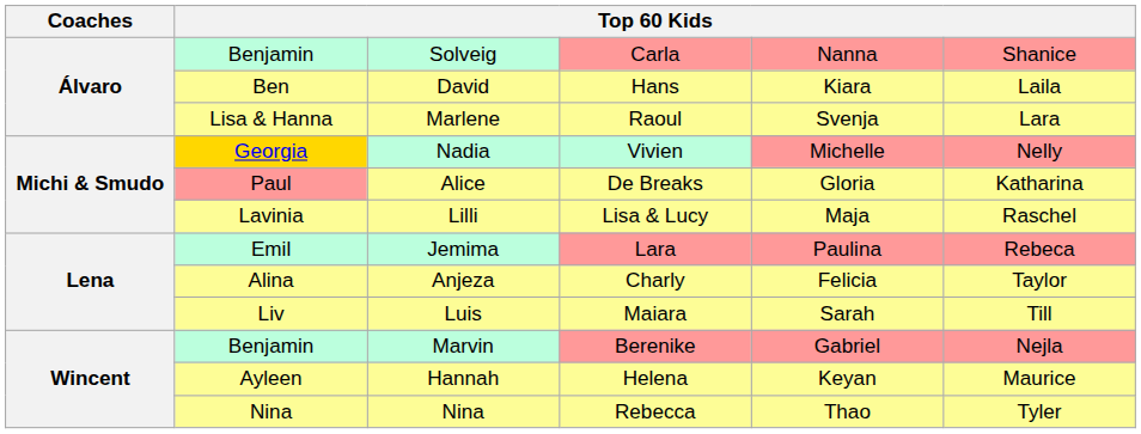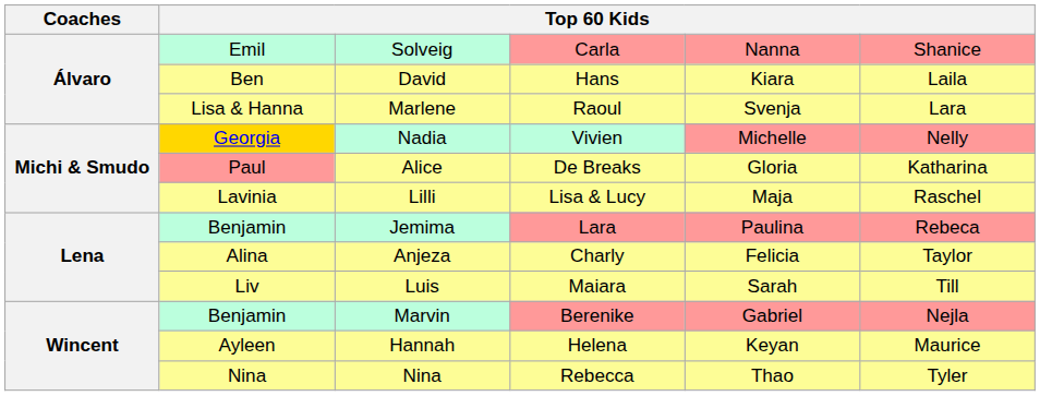 <table class="wikitable" style="text-align:center; width:100%">
 <tr>
 <th width="15%" scope="col">Coaches</th>
 <th width="85%" colspan="5" scope="col">Top 60 Kids</th>
 </tr>
 <tr>
 <th rowspan="3">Álvaro</th>
-<td style="background:#bfd; width:17%">Benjamin</td>
+<td style="background:#bfd">Emil</td>
 <td style="background:#bfd; width:17%">Solveig</td>
 <td style="background:#FF9999; width:17%">Carla</td>
 <td style="background:#FF9999; width:17%">Nanna</td>
 <td style="background:#FF9999; width:17%">Shanice</td>
 </tr>
 <tr>
 <td style="background:#FDFD96">Ben</td>
 <td style="background:#FDFD96">David</td>
 <td style="background:#FDFD96">Hans</td>
 <td style="background:#FDFD96">Kiara</td>
 <td style="background:#FDFD96">Laila</td>
 </tr>
 <tr>
 <td style="background:#FDFD96">Lisa & Hanna</td>
 <td style="background:#FDFD96">Marlene</td>
 <td style="background:#FDFD96">Raoul</td>
 <td style="background:#FDFD96">Svenja</td>
 <td style="background:#FDFD96">Lara</td>
 </tr>
 <tr>
 <th rowspan="3">Michi & Smudo</th>
 <td style="background:gold"><a href='#'>Georgia</a></td>
 <td style="background:#bfd">Nadia</td>
 <td style="background:#bfd">Vivien</td>
 <td style="background:#FF9999">Michelle</td>
 <td style="background:#FF9999">Nelly</td>
 </tr>
 <tr>
 <td style="background:#FF9999">Paul</td>
 <td style="background:#FDFD96">Alice</td>
 <td style="background:#FDFD96">De Breaks</td>
 <td style="background:#FDFD96">Gloria</td>
 <td style="background:#FDFD96">Katharina</td>
 </tr>
 <tr>
 <td style="background:#FDFD96">Lavinia</td>
 <td style="background:#FDFD96">Lilli</td>
 <td style="background:#FDFD96">Lisa & Lucy</td>
 <td style="background:#FDFD96">Maja</td>
 <td style="background:#FDFD96">Raschel</td>
 </tr>
 <tr>
 <th rowspan="3">Lena</th>
-<td style="background:#bfd">Emil</td>
+<td style="background:#bfd; width:17%">Benjamin</td>
 <td style="background:#bfd">Jemima</td>
 <td style="background:#FF9999">Lara</td>
 <td style="background:#FF9999">Paulina</td>
 <td style="background:#FF9999">Rebeca</td>
 </tr>
 <tr>
 <td style="background:#FDFD96">Alina</td>
 <td style="background:#FDFD96">Anjeza</td>
 <td style="background:#FDFD96">Charly</td>
 <td style="background:#FDFD96">Felicia</td>
 <td style="background:#FDFD96">Taylor</td>
 </tr>
 <tr>
 <td style="background:#FDFD96">Liv</td>
 <td style="background:#FDFD96">Luis</td>
 <td style="background:#FDFD96">Maiara</td>
 <td style="background:#FDFD96">Sarah</td>
 <td style="background:#FDFD96">Till</td>
 </tr>
 <tr>
 <th rowspan="3">Wincent</th>
 <td style="background:#bfd">Benjamin</td>
 <td style="background:#bfd">Marvin</td>
 <td style="background:#FF9999">Berenike</td>
 <td style="background:#FF9999">Gabriel</td>
 <td style="background:#FF9999">Nejla</td>
 </tr>
 <tr>
 <td style="background:#FDFD96">Ayleen</td>
 <td style="background:#FDFD96">Hannah</td>
 <td style="background:#FDFD96">Helena</td>
 <td style="background:#FDFD96">Keyan</td>
 <td style="background:#FDFD96">Maurice</td>
 </tr>
 <tr>
 <td style="background:#FDFD96">Nina</td>
 <td style="background:#FDFD96">Nina</td>
 <td style="background:#FDFD96">Rebecca</td>
 <td style="background:#FDFD96">Thao</td>
 <td style="background:#FDFD96">Tyler</td>
 </tr>
 </table>
